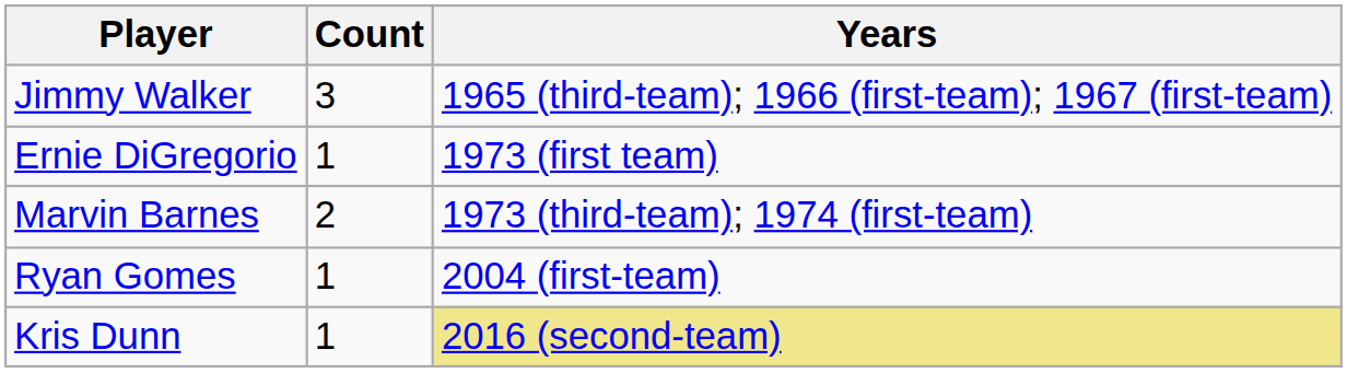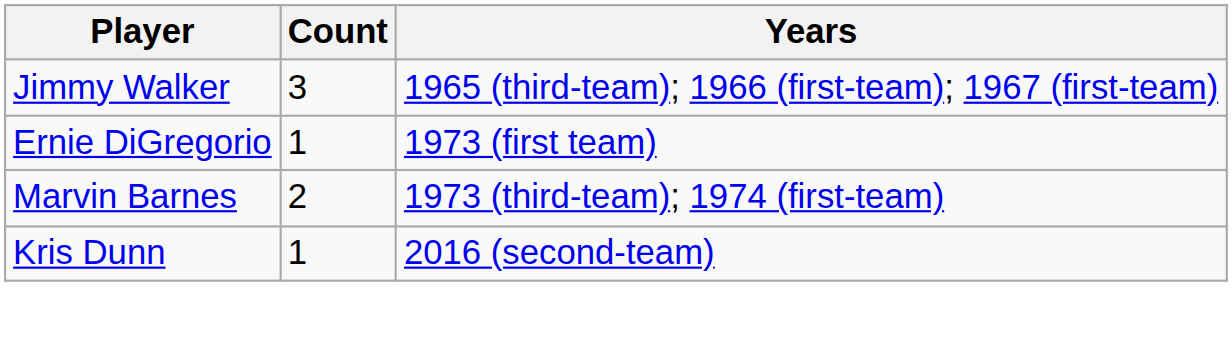 <table class="wikitable sortable">
 <tr>
 <th>Player</th>
 <th>Count</th>
 <th>Years</th>
 </tr>
 <tr>
 <td><a href='#'>Jimmy Walker</a></td>
 <td>3</td>
 <td><a href='#'>1965 (third-team)</a>; <a href='#'>1966 (first-team)</a>; <a href='#'>1967 (first-team)</a></td>
 </tr>
 <tr>
 <td><a href='#'>Ernie DiGregorio</a></td>
 <td>1</td>
 <td><a href='#'>1973 (first team)</a></td>
 </tr>
 <tr>
 <td><a href='#'>Marvin Barnes</a></td>
 <td>2</td>
 <td><a href='#'>1973 (third-team)</a>; <a href='#'>1974 (first-team)</a></td>
 </tr>
 <tr>
-<td><a href='#'>Ryan Gomes</a></td>
-<td>1</td>
-<td><a href='#'>2004 (first-team)</a></td>
-</tr>
-<tr>
 <td><a href='#'>Kris Dunn</a></td>
 <td>1</td>
-<td style="background: khaki;"><a href='#'>2016 (second-team)</a></td>
+<td><a href='#'>2016 (second-team)</a></td>
 </tr>
 </table>
